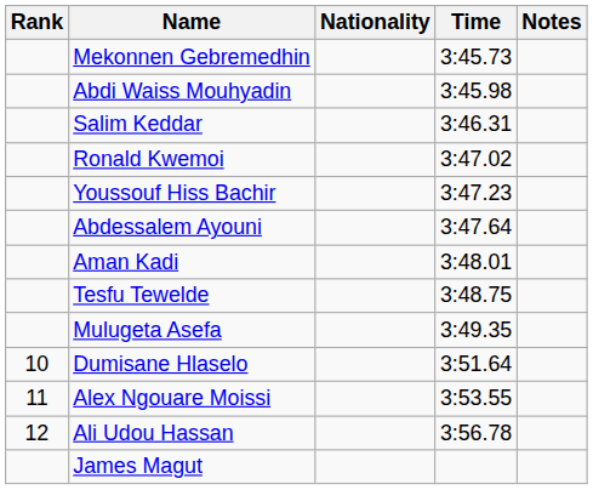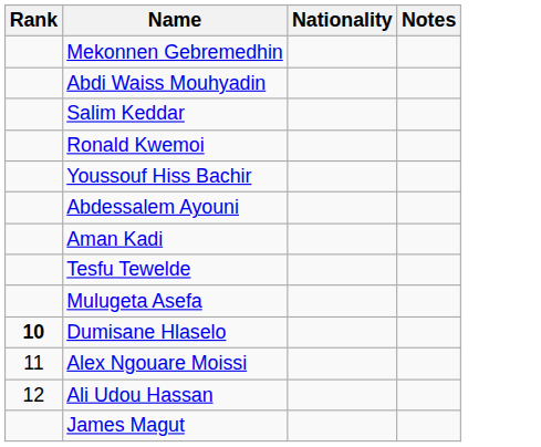 <table class="wikitable sortable" style="text-align:center">
 <tr>
 <th>Rank</th>
 <th>Name</th>
 <th>Nationality</th>
-<th>Time</th>
 <th>Notes</th>
 </tr>
 <tr>
 <td></td>
 <td align=left><a href='#'>Mekonnen Gebremedhin</a></td>
 <td align=left></td>
-<td>3:45.73</td>
 <td></td>
 </tr>
 <tr>
 <td></td>
 <td align=left><a href='#'>Abdi Waiss Mouhyadin</a></td>
 <td align=left></td>
-<td>3:45.98</td>
 <td></td>
 </tr>
 <tr>
 <td></td>
 <td align=left><a href='#'>Salim Keddar</a></td>
 <td align=left></td>
-<td>3:46.31</td>
 <td></td>
 </tr>
 <tr>
 <td></td>
 <td align=left><a href='#'>Ronald Kwemoi</a></td>
 <td align=left></td>
-<td>3:47.02</td>
 <td></td>
 </tr>
 <tr>
 <td></td>
 <td align=left><a href='#'>Youssouf Hiss Bachir</a></td>
 <td align=left></td>
-<td>3:47.23</td>
 <td></td>
 </tr>
 <tr>
 <td></td>
 <td align=left><a href='#'>Abdessalem Ayouni</a></td>
 <td align=left></td>
-<td>3:47.64</td>
 <td></td>
 </tr>
 <tr>
 <td></td>
 <td align=left><a href='#'>Aman Kadi</a></td>
 <td align=left></td>
-<td>3:48.01</td>
 <td></td>
 </tr>
 <tr>
 <td></td>
 <td align=left><a href='#'>Tesfu Tewelde</a></td>
 <td align=left></td>
-<td>3:48.75</td>
 <td></td>
 </tr>
 <tr>
 <td></td>
 <td align=left><a href='#'>Mulugeta Asefa</a></td>
 <td align=left></td>
-<td>3:49.35</td>
 <td></td>
 </tr>
 <tr>
-<td>10</td>
+<td><strong>10</strong></td>
 <td align=left><a href='#'>Dumisane Hlaselo</a></td>
 <td align=left></td>
-<td>3:51.64</td>
 <td></td>
 </tr>
 <tr>
 <td>11</td>
 <td align=left><a href='#'>Alex Ngouare Moissi</a></td>
 <td align=left></td>
-<td>3:53.55</td>
 <td></td>
 </tr>
 <tr>
 <td>12</td>
 <td align=left><a href='#'>Ali Udou Hassan</a></td>
 <td align=left></td>
-<td>3:56.78</td>
 <td></td>
 </tr>
 <tr>
 <td></td>
 <td align=left><a href='#'>James Magut</a></td>
 <td align=left></td>
 <td></td>
-<td></td>
 </tr>
 </table>
